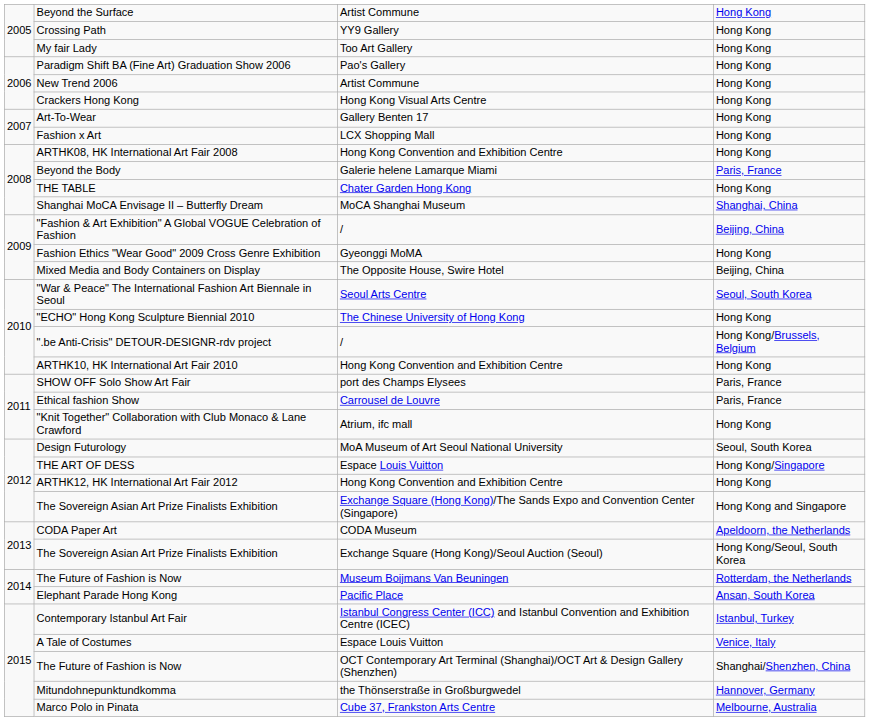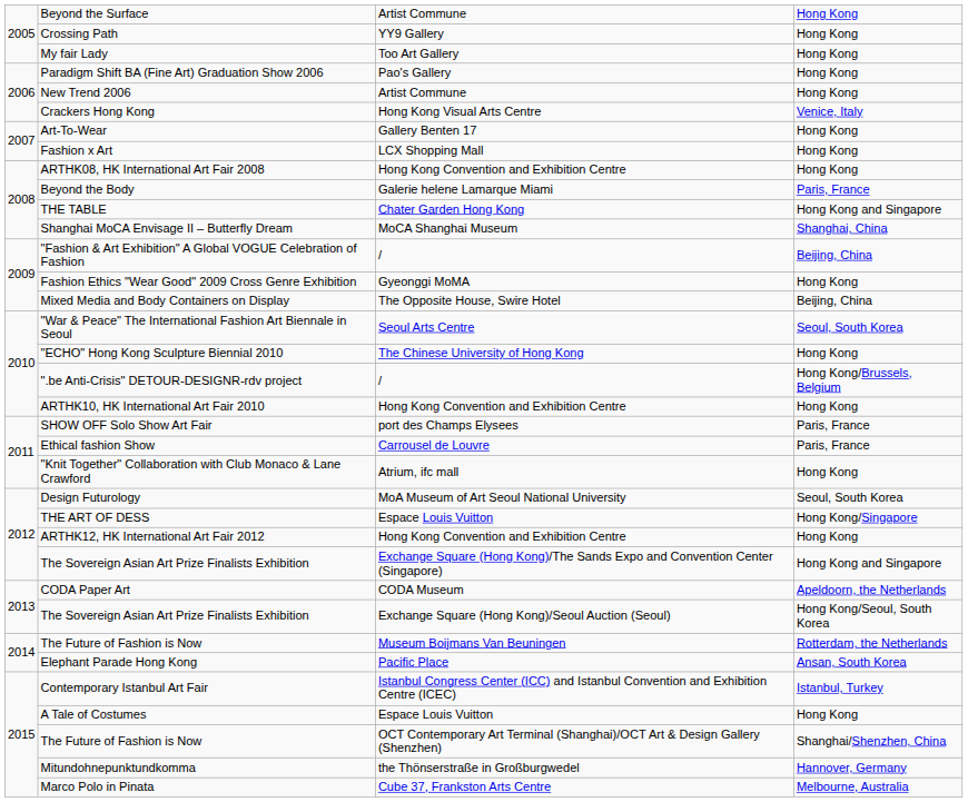 <table class="wikitable">
 <tr>
 <td rowspan="3">2005</td>
 <td>Beyond the Surface</td>
 <td>Artist Commune</td>
 <td><a href='#'>Hong Kong</a></td>
 </tr>
 <tr>
 <td>Crossing Path</td>
 <td>YY9 Gallery</td>
 <td>Hong Kong</td>
 </tr>
 <tr>
 <td>My fair Lady</td>
 <td>Too Art Gallery</td>
 <td>Hong Kong</td>
 </tr>
 <tr>
 <td rowspan="3">2006</td>
 <td>Paradigm Shift BA (Fine Art) Graduation Show 2006</td>
 <td>Pao's Gallery</td>
 <td>Hong Kong</td>
 </tr>
 <tr>
 <td>New Trend 2006</td>
 <td>Artist Commune</td>
 <td>Hong Kong</td>
 </tr>
 <tr>
 <td>Crackers Hong Kong</td>
 <td>Hong Kong Visual Arts Centre</td>
-<td>Hong Kong</td>
+<td><a href='#'>Venice, Italy</a></td>
 </tr>
 <tr>
 <td rowspan="2">2007</td>
 <td>Art-To-Wear</td>
 <td>Gallery Benten 17</td>
 <td>Hong Kong</td>
 </tr>
 <tr>
 <td>Fashion x Art</td>
 <td>LCX Shopping Mall</td>
 <td>Hong Kong</td>
 </tr>
 <tr>
 <td rowspan="4">2008</td>
 <td>ARTHK08, HK International Art Fair 2008</td>
 <td>Hong Kong Convention and Exhibition Centre</td>
 <td>Hong Kong</td>
 </tr>
 <tr>
 <td>Beyond the Body</td>
 <td>Galerie helene Lamarque Miami</td>
 <td><a href='#'>Paris, France</a></td>
 </tr>
 <tr>
 <td>THE TABLE</td>
 <td><a href='#'>Chater Garden Hong Kong</a></td>
-<td>Hong Kong</td>
+<td>Hong Kong and Singapore</td>
 </tr>
 <tr>
 <td>Shanghai MoCA Envisage II – Butterfly Dream</td>
 <td>MoCA Shanghai Museum</td>
 <td><a href='#'>Shanghai, China</a></td>
 </tr>
 <tr>
 <td rowspan="3">2009</td>
 <td>"Fashion & Art Exhibition" A Global VOGUE Celebration of Fashion</td>
 <td>/</td>
 <td><a href='#'>Beijing, China</a></td>
 </tr>
 <tr>
 <td>Fashion Ethics "Wear Good" 2009 Cross Genre Exhibition</td>
 <td>Gyeonggi MoMA</td>
 <td>Hong Kong</td>
 </tr>
 <tr>
 <td>Mixed Media and Body Containers on Display</td>
 <td>The Opposite House, Swire Hotel</td>
 <td>Beijing, China</td>
 </tr>
 <tr>
 <td rowspan="4">2010</td>
 <td>"War & Peace" The International Fashion Art Biennale in Seoul</td>
 <td><a href='#'>Seoul Arts Centre</a></td>
 <td><a href='#'>Seoul, South Korea</a></td>
 </tr>
 <tr>
 <td>"ECHO" Hong Kong Sculpture Biennial 2010</td>
 <td><a href='#'>The Chinese University of Hong Kong</a></td>
 <td>Hong Kong</td>
 </tr>
 <tr>
 <td>".be Anti-Crisis" DETOUR-DESIGNR-rdv project</td>
 <td>/</td>
 <td>Hong Kong/<a href='#'>Brussels, Belgium</a></td>
 </tr>
 <tr>
 <td>ARTHK10, HK International Art Fair 2010</td>
 <td>Hong Kong Convention and Exhibition Centre</td>
 <td>Hong Kong</td>
 </tr>
 <tr>
 <td rowspan="3">2011</td>
 <td>SHOW OFF Solo Show Art Fair</td>
 <td>port des Champs Elysees</td>
 <td>Paris, France</td>
 </tr>
 <tr>
 <td>Ethical fashion Show</td>
 <td><a href='#'>Carrousel de Louvre</a></td>
 <td>Paris, France</td>
 </tr>
 <tr>
 <td>"Knit Together" Collaboration with Club Monaco & Lane Crawford</td>
 <td>Atrium, ifc mall</td>
 <td>Hong Kong</td>
 </tr>
 <tr>
 <td rowspan="4">2012</td>
 <td>Design Futurology</td>
 <td>MoA Museum of Art Seoul National University</td>
 <td>Seoul, South Korea</td>
 </tr>
 <tr>
 <td>THE ART OF DESS</td>
 <td>Espace <a href='#'>Louis Vuitton</a></td>
 <td>Hong Kong/<a href='#'>Singapore</a></td>
 </tr>
 <tr>
 <td>ARTHK12, HK International Art Fair 2012</td>
 <td>Hong Kong Convention and Exhibition Centre</td>
 <td>Hong Kong</td>
 </tr>
 <tr>
 <td>The Sovereign Asian Art Prize Finalists Exhibition</td>
 <td><a href='#'>Exchange Square (Hong Kong)</a>/The Sands Expo and Convention Center (Singapore)</td>
 <td>Hong Kong and Singapore</td>
 </tr>
 <tr>
 <td rowspan="2">2013</td>
 <td>CODA Paper Art</td>
 <td>CODA Museum</td>
 <td><a href='#'>Apeldoorn, the Netherlands</a></td>
 </tr>
 <tr>
 <td>The Sovereign Asian Art Prize Finalists Exhibition</td>
 <td>Exchange Square (Hong Kong)/Seoul Auction (Seoul)</td>
 <td>Hong Kong/Seoul, South Korea</td>
 </tr>
 <tr>
 <td rowspan="2">2014</td>
 <td>The Future of Fashion is Now</td>
 <td><a href='#'>Museum Boijmans Van Beuningen</a></td>
 <td><a href='#'>Rotterdam, the Netherlands</a></td>
 </tr>
 <tr>
 <td>Elephant Parade Hong Kong</td>
 <td><a href='#'>Pacific Place</a></td>
 <td><a href='#'>Ansan, South Korea</a></td>
 </tr>
 <tr>
 <td rowspan="5">2015</td>
 <td>Contemporary Istanbul Art Fair</td>
 <td><a href='#'>Istanbul Congress Center (ICC)</a> and Istanbul Convention and Exhibition Centre (ICEC)</td>
 <td><a href='#'>Istanbul, Turkey</a></td>
 </tr>
 <tr>
 <td>A Tale of Costumes</td>
 <td>Espace Louis Vuitton</td>
-<td><a href='#'>Venice, Italy</a></td>
+<td>Hong Kong</td>
 </tr>
 <tr>
 <td>The Future of Fashion is Now</td>
 <td>OCT Contemporary Art Terminal (Shanghai)/OCT Art & Design Gallery (Shenzhen)</td>
 <td>Shanghai/<a href='#'>Shenzhen, China</a></td>
 </tr>
 <tr>
 <td>Mitundohnepunktundkomma</td>
 <td>the Thönserstraße in Großburgwedel</td>
 <td><a href='#'>Hannover, Germany</a></td>
 </tr>
 <tr>
 <td>Marco Polo in Pinata</td>
 <td><a href='#'>Cube 37, Frankston Arts Centre</a></td>
 <td><a href='#'>Melbourne, Australia</a></td>
 </tr>
 </table>
